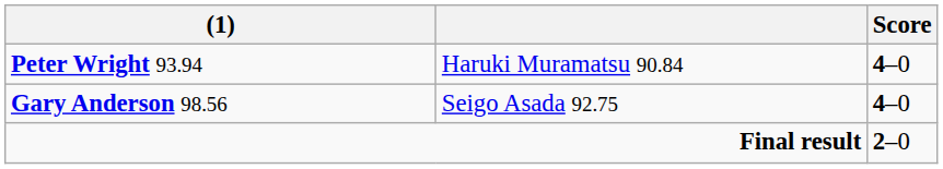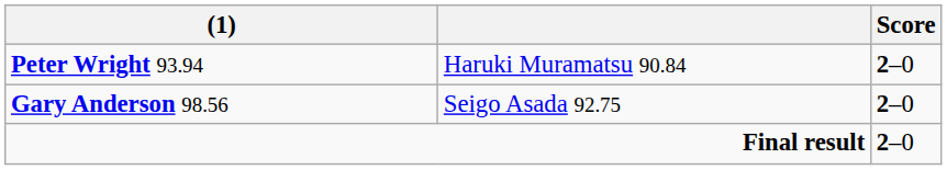 <table class="wikitable">
 <tr>
 <th width=270><strong></strong> (1)</th>
 <th width=270></th>
 <th>Score</th>
 </tr>
 <tr>
 <td><strong><a href='#'>Peter Wright</a></strong> <small><span>93.94</span></small></td>
 <td><a href='#'>Haruki Muramatsu</a> <small><span>90.84</span></small></td>
-<td><strong>4</strong>–0</td>
+<td><strong>2</strong>–0</td>
 </tr>
 <tr>
 <td><strong><a href='#'>Gary Anderson</a></strong> <small><span>98.56</span></small></td>
 <td><a href='#'>Seigo Asada</a> <small><span>92.75</span></small></td>
-<td><strong>4</strong>–0</td>
+<td><strong>2</strong>–0</td>
 </tr>
 <tr>
 <td colspan="2" align="right"><strong>Final result</strong></td>
 <td><strong>2</strong>–0</td>
 </tr>
 </table>
